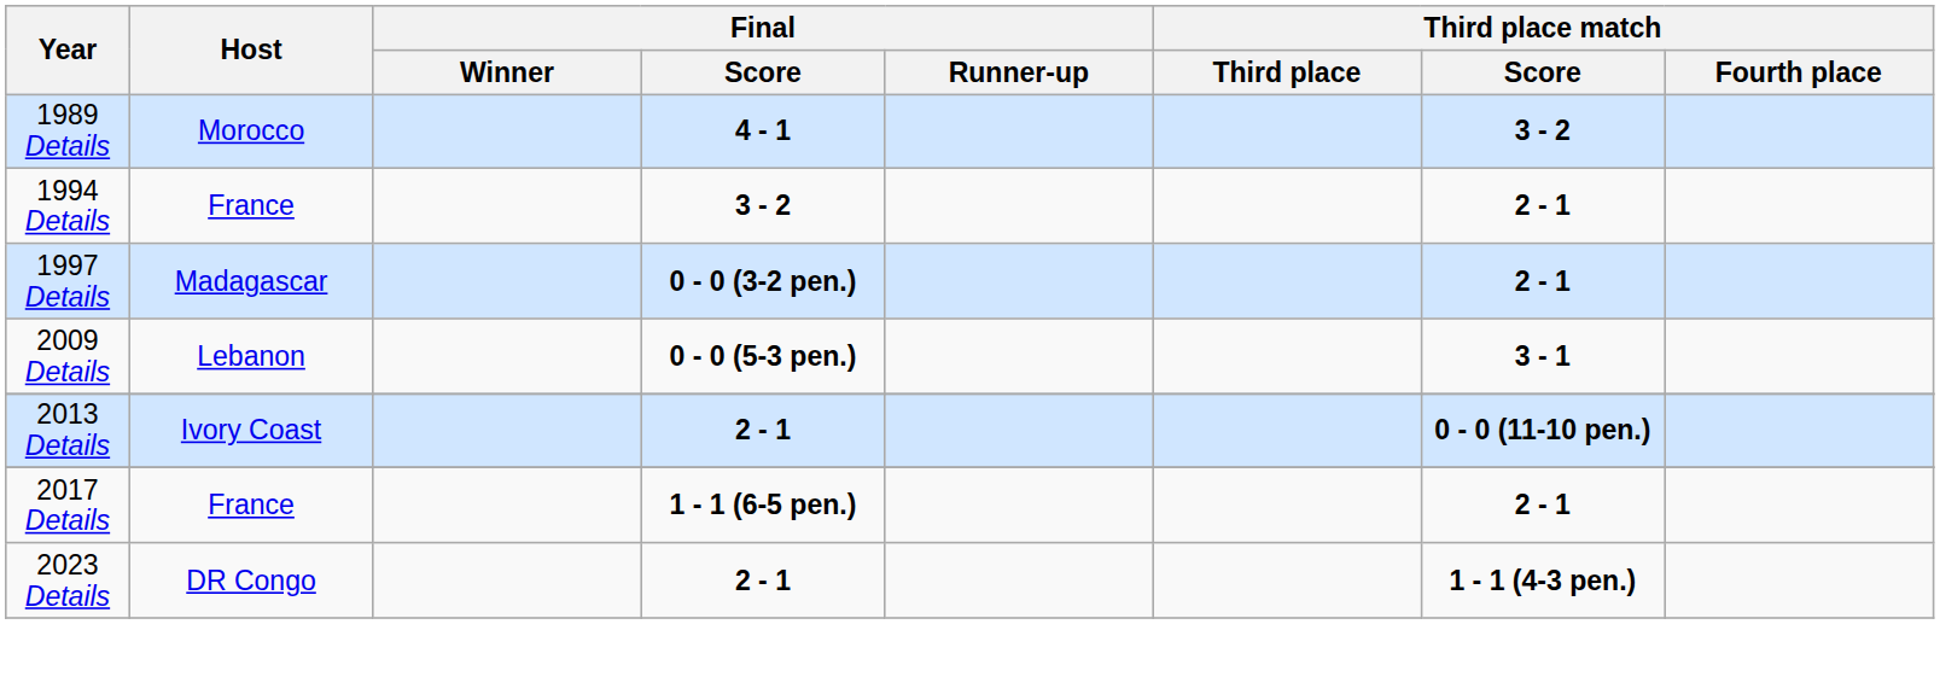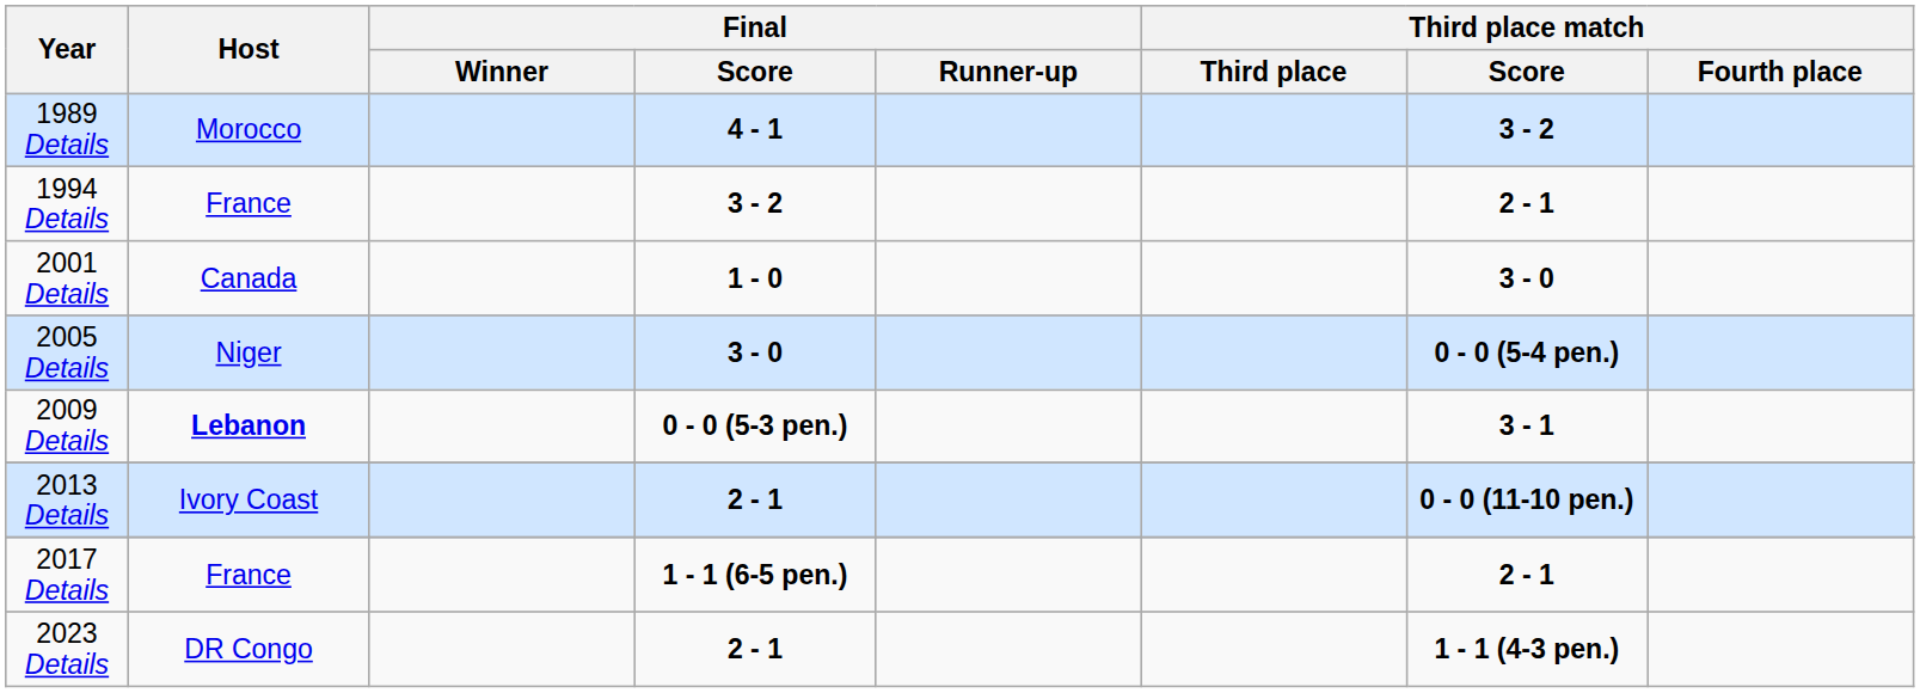 <table class="wikitable" style="font-size:90%; width: 79%; text-align: center;">
 <tr>
 <th rowspan=2 width=5%>Year</th>
 <th rowspan=2 width=10%>Host</th>
 <th colspan=3>Final</th>
 <th colspan=3>Third place match</th>
 </tr>
 <tr>
 <th width=11%>Winner</th>
 <th width=10%>Score</th>
 <th width=11%>Runner-up</th>
 <th width=11%>Third place</th>
 <th width=10%>Score</th>
 <th width=11%>Fourth place</th>
 </tr>
 <tr style="background: #D0E6FF;">
 <td>1989 <br> <em><a href='#'>Details</a></em></td>
 <td><a href='#'>Morocco</a></td>
 <td></td>
 <td><strong>4 - 1</strong></td>
 <td></td>
 <td></td>
 <td><strong>3 - 2</strong></td>
 <td></td>
 </tr>
 <tr>
 <td>1994 <br> <em><a href='#'>Details</a></em></td>
 <td><a href='#'>France</a></td>
 <td></td>
 <td><strong>3 - 2</strong> <br></td>
 <td></td>
 <td></td>
 <td><strong>2 - 1</strong></td>
 <td></td>
 </tr>
-<tr style="background: #D0E6FF;">
-<td>1997 <br> <em><a href='#'>Details</a></em></td>
-<td><a href='#'>Madagascar</a></td>
+<tr>
+<td>2001 <br> <em><a href='#'>Details</a></em></td>
+<td><a href='#'>Canada</a></td>
 <td></td>
-<td><strong>0 - 0 (3-2 pen.)</strong></td>
+<td><strong>1 - 0</strong></td>
 <td></td>
 <td></td>
-<td><strong>2 - 1</strong></td>
+<td><strong>3 - 0</strong></td>
+<td></td>
+</tr>
+<tr style="background: #D0E6FF;">
+<td>2005 <br> <em><a href='#'>Details</a></em></td>
+<td><a href='#'>Niger</a></td>
+<td></td>
+<td><strong>3 - 0</strong></td>
+<td></td>
+<td></td>
+<td><strong>0 - 0 (5-4 pen.)</strong></td>
 <td></td>
 </tr>
 <tr>
 <td>2009 <br> <em><a href='#'>Details</a></em></td>
-<td><a href='#'>Lebanon</a></td>
+<td><strong><a href='#'>Lebanon</a></strong></td>
 <td></td>
 <td><strong>0 - 0 (5-3 pen.)</strong></td>
 <td></td>
 <td></td>
 <td><strong>3 - 1</strong></td>
 <td></td>
 </tr>
 <tr style="background: #D0E6FF;">
 </tr>
 <tr style="background: #D0E6FF;">
 <td>2013 <br> <em><a href='#'>Details</a></em></td>
 <td><a href='#'>Ivory Coast</a></td>
 <td></td>
 <td><strong>2 - 1</strong></td>
 <td></td>
 <td></td>
 <td><strong>0 - 0 (11-10 pen.)</strong></td>
 <td></td>
 </tr>
 <tr style="background: #D0E6FF;">
 </tr>
 <tr>
 <td>2017 <br> <em><a href='#'>Details</a></em></td>
 <td><a href='#'>France</a></td>
 <td></td>
 <td><strong>1 - 1 (6-5 pen.)</strong></td>
 <td></td>
 <td></td>
 <td><strong>2 - 1</strong></td>
 <td></td>
 </tr>
 <tr>
 <td>2023 <br> <em><a href='#'>Details</a></em></td>
 <td><a href='#'>DR Congo</a></td>
 <td></td>
 <td><strong>2 - 1</strong></td>
 <td></td>
 <td></td>
 <td><strong>1 - 1 (4-3 pen.)</strong></td>
 <td></td>
 </tr>
 </table>
